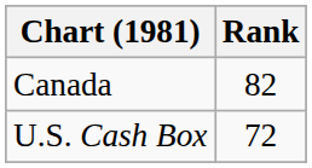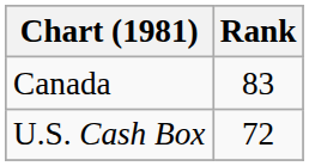 <table class="wikitable">
 <tr>
 <th>Chart (1981)</th>
 <th>Rank</th>
 </tr>
 <tr>
 <td>Canada</td>
-<td style="text-align:center;">82</td>
+<td style="text-align:center;">83</td>
 </tr>
 <tr>
 <td>U.S. <em>Cash Box</em></td>
 <td style="text-align:center;">72</td>
 </tr>
 </table>
